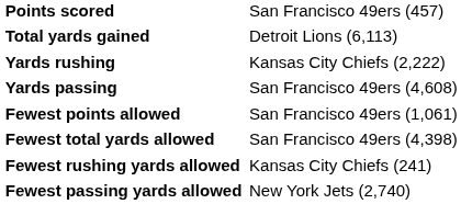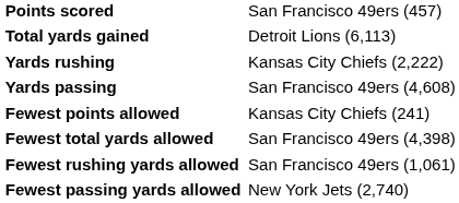 <table cellpadding="3" cellspacing="1">
 <tr>
 <td><strong>Points scored</strong></td>
 <td>San Francisco 49ers (457)</td>
 </tr>
 <tr>
 <td><strong>Total yards gained</strong></td>
 <td>Detroit Lions (6,113)</td>
 </tr>
 <tr>
 <td><strong>Yards rushing</strong></td>
 <td>Kansas City Chiefs (2,222)</td>
 </tr>
 <tr>
 <td><strong>Yards passing</strong></td>
 <td>San Francisco 49ers (4,608)</td>
 </tr>
 <tr>
 <td><strong>Fewest points allowed</strong></td>
-<td>San Francisco 49ers (1,061)</td>
+<td>Kansas City Chiefs (241)</td>
 </tr>
 <tr>
 <td><strong>Fewest total yards allowed</strong></td>
 <td>San Francisco 49ers (4,398)</td>
 </tr>
 <tr>
 <td><strong>Fewest rushing yards allowed</strong></td>
-<td>Kansas City Chiefs (241)</td>
+<td>San Francisco 49ers (1,061)</td>
 </tr>
 <tr>
 <td><strong>Fewest passing yards allowed</strong></td>
 <td>New York Jets (2,740)</td>
 </tr>
 </table>
